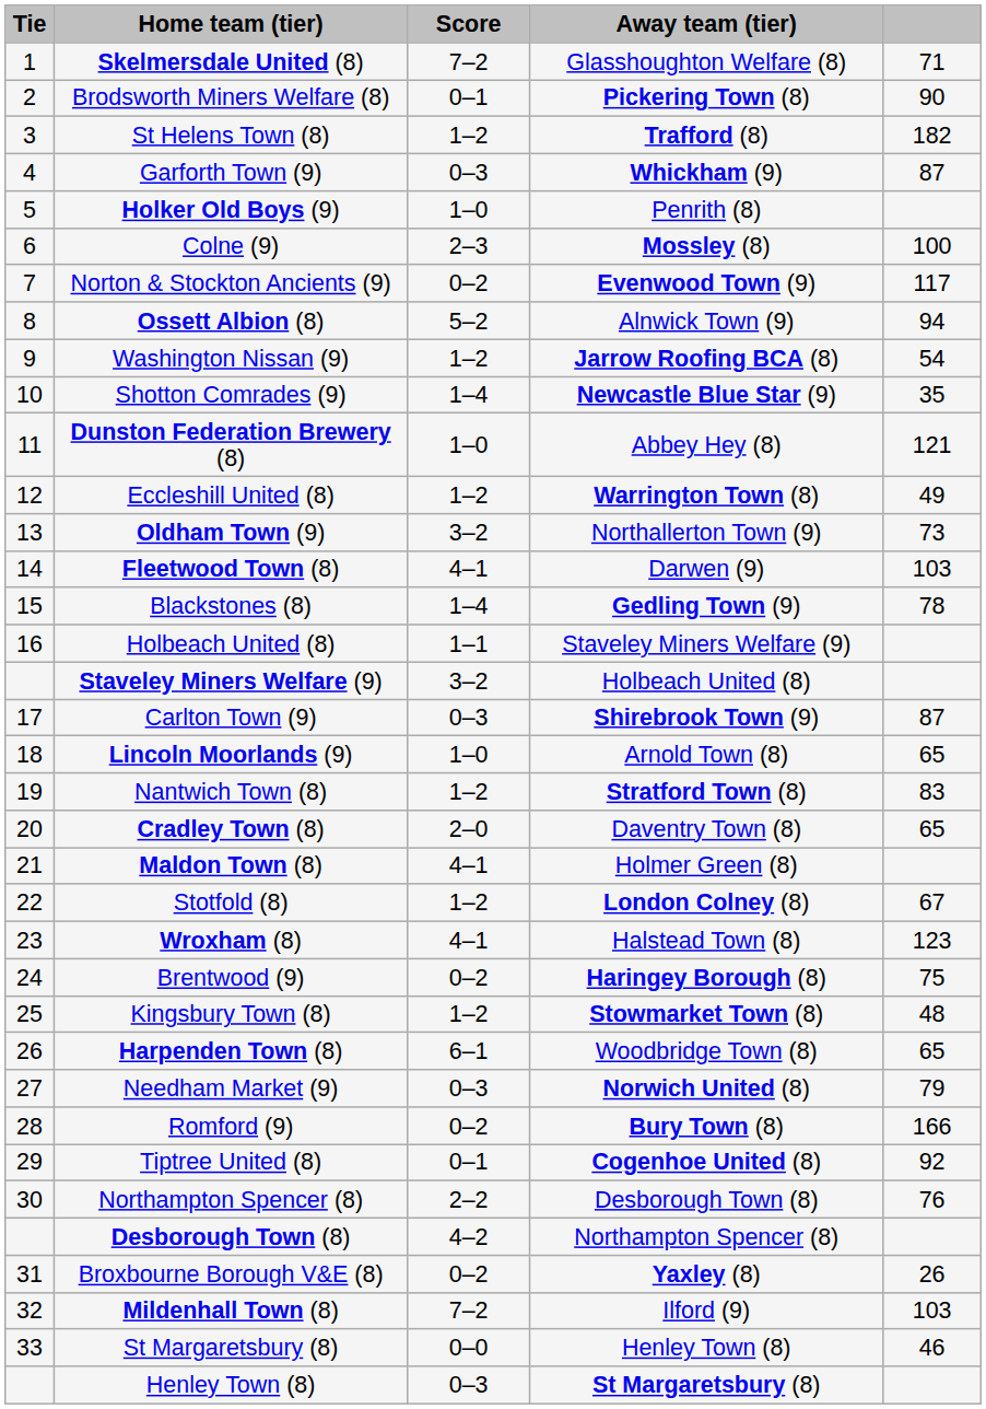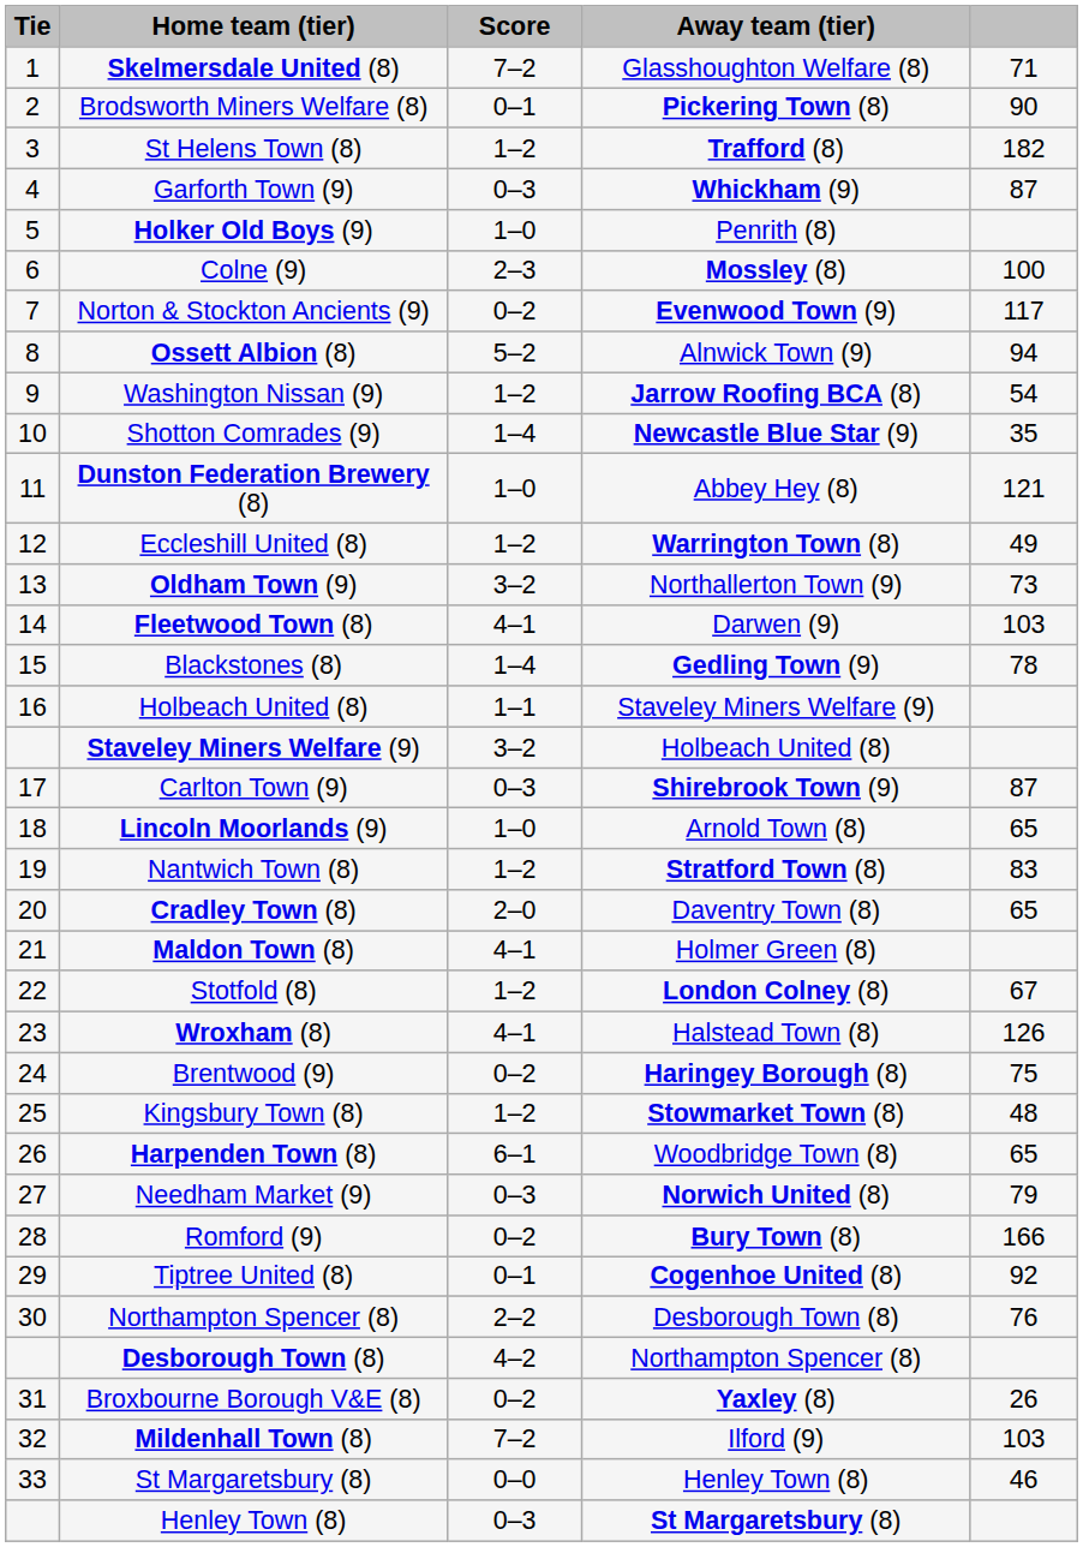 <table class="wikitable" style="width: 600px; background:WhiteSmoke; text-align:center; font-size:90%">
 <tr>
 <td scope="col" style="width:  5.00%; background:silver;"><strong>Tie</strong></td>
 <td scope="col" style="width: 36.25%; background:silver;"><strong>Home team (tier)</strong></td>
 <td scope="col" style="width: 12.50%; background:silver;"><strong>Score</strong></td>
 <td scope="col" style="width: 36.25%; background:silver;"><strong>Away team (tier)</strong></td>
 <td scope="col" style="width: 10.00%; background:silver;"><strong></strong></td>
 </tr>
 <tr>
 <td>1</td>
 <td><strong><a href='#'>Skelmersdale United</a></strong> (8)</td>
 <td>7–2</td>
 <td><a href='#'>Glasshoughton Welfare</a> (8)</td>
 <td>71</td>
 </tr>
 <tr>
 <td>2</td>
 <td><a href='#'>Brodsworth Miners Welfare</a> (8)</td>
 <td>0–1</td>
 <td><strong><a href='#'>Pickering Town</a></strong> (8)</td>
 <td>90</td>
 </tr>
 <tr>
 <td>3</td>
 <td><a href='#'>St Helens Town</a> (8)</td>
 <td>1–2</td>
 <td><strong><a href='#'>Trafford</a></strong> (8)</td>
 <td>182</td>
 </tr>
 <tr>
 <td>4</td>
 <td><a href='#'>Garforth Town</a> (9)</td>
 <td>0–3</td>
 <td><strong><a href='#'>Whickham</a></strong> (9)</td>
 <td>87</td>
 </tr>
 <tr>
 <td>5</td>
 <td><strong><a href='#'>Holker Old Boys</a></strong> (9)</td>
 <td>1–0</td>
 <td><a href='#'>Penrith</a> (8)</td>
 <td></td>
 </tr>
 <tr>
 <td>6</td>
 <td><a href='#'>Colne</a> (9)</td>
 <td>2–3</td>
 <td><strong><a href='#'>Mossley</a></strong> (8)</td>
 <td>100</td>
 </tr>
 <tr>
 <td>7</td>
 <td><a href='#'>Norton & Stockton Ancients</a> (9)</td>
 <td>0–2</td>
 <td><strong><a href='#'>Evenwood Town</a></strong> (9)</td>
 <td>117</td>
 </tr>
 <tr>
 <td>8</td>
 <td><strong><a href='#'>Ossett Albion</a></strong> (8)</td>
 <td>5–2</td>
 <td><a href='#'>Alnwick Town</a> (9)</td>
 <td>94</td>
 </tr>
 <tr>
 <td>9</td>
 <td><a href='#'>Washington Nissan</a> (9)</td>
 <td>1–2</td>
 <td><strong><a href='#'>Jarrow Roofing BCA</a></strong> (8)</td>
 <td>54</td>
 </tr>
 <tr>
 <td>10</td>
 <td><a href='#'>Shotton Comrades</a> (9)</td>
 <td>1–4</td>
 <td><strong><a href='#'>Newcastle Blue Star</a></strong> (9)</td>
 <td>35</td>
 </tr>
 <tr>
 <td>11</td>
 <td><strong><a href='#'>Dunston Federation Brewery</a></strong> (8)</td>
 <td>1–0</td>
 <td><a href='#'>Abbey Hey</a> (8)</td>
 <td>121</td>
 </tr>
 <tr>
 <td>12</td>
 <td><a href='#'>Eccleshill United</a> (8)</td>
 <td>1–2</td>
 <td><strong><a href='#'>Warrington Town</a></strong> (8)</td>
 <td>49</td>
 </tr>
 <tr>
 <td>13</td>
 <td><strong><a href='#'>Oldham Town</a></strong> (9)</td>
 <td>3–2</td>
 <td><a href='#'>Northallerton Town</a> (9)</td>
 <td>73</td>
 </tr>
 <tr>
 <td>14</td>
 <td><strong><a href='#'>Fleetwood Town</a></strong> (8)</td>
 <td>4–1</td>
 <td><a href='#'>Darwen</a> (9)</td>
 <td>103</td>
 </tr>
 <tr>
 <td>15</td>
 <td><a href='#'>Blackstones</a> (8)</td>
 <td>1–4</td>
 <td><strong><a href='#'>Gedling Town</a></strong> (9)</td>
 <td>78</td>
 </tr>
 <tr>
 <td>16</td>
 <td><a href='#'>Holbeach United</a> (8)</td>
 <td>1–1</td>
 <td><a href='#'>Staveley Miners Welfare</a> (9)</td>
 <td></td>
 </tr>
 <tr>
 <td><em></em></td>
 <td><strong><a href='#'>Staveley Miners Welfare</a></strong> (9)</td>
 <td>3–2</td>
 <td><a href='#'>Holbeach United</a> (8)</td>
 </tr>
 <tr>
 <td>17</td>
 <td><a href='#'>Carlton Town</a> (9)</td>
 <td>0–3</td>
 <td><strong><a href='#'>Shirebrook Town</a></strong> (9)</td>
 <td>87</td>
 </tr>
 <tr>
 <td>18</td>
 <td><strong><a href='#'>Lincoln Moorlands</a></strong> (9)</td>
 <td>1–0</td>
 <td><a href='#'>Arnold Town</a> (8)</td>
 <td>65</td>
 </tr>
 <tr>
 <td>19</td>
 <td><a href='#'>Nantwich Town</a> (8)</td>
 <td>1–2</td>
 <td><strong><a href='#'>Stratford Town</a></strong> (8)</td>
 <td>83</td>
 </tr>
 <tr>
 <td>20</td>
 <td><strong><a href='#'>Cradley Town</a></strong> (8)</td>
 <td>2–0</td>
 <td><a href='#'>Daventry Town</a> (8)</td>
 <td>65</td>
 </tr>
 <tr>
 <td>21</td>
 <td><strong><a href='#'>Maldon Town</a></strong> (8)</td>
 <td>4–1</td>
 <td><a href='#'>Holmer Green</a> (8)</td>
 <td></td>
 </tr>
 <tr>
 <td>22</td>
 <td><a href='#'>Stotfold</a> (8)</td>
 <td>1–2</td>
 <td><strong><a href='#'>London Colney</a></strong> (8)</td>
 <td>67</td>
 </tr>
 <tr>
 <td>23</td>
 <td><strong><a href='#'>Wroxham</a></strong> (8)</td>
 <td>4–1</td>
 <td><a href='#'>Halstead Town</a> (8)</td>
-<td>123</td>
+<td>126</td>
 </tr>
 <tr>
 <td>24</td>
 <td><a href='#'>Brentwood</a> (9)</td>
 <td>0–2</td>
 <td><strong><a href='#'>Haringey Borough</a></strong> (8)</td>
 <td>75</td>
 </tr>
 <tr>
 <td>25</td>
 <td><a href='#'>Kingsbury Town</a> (8)</td>
 <td>1–2</td>
 <td><strong><a href='#'>Stowmarket Town</a></strong> (8)</td>
 <td>48</td>
 </tr>
 <tr>
 <td>26</td>
 <td><strong><a href='#'>Harpenden Town</a></strong> (8)</td>
 <td>6–1</td>
 <td><a href='#'>Woodbridge Town</a> (8)</td>
 <td>65</td>
 </tr>
 <tr>
 <td>27</td>
 <td><a href='#'>Needham Market</a> (9)</td>
 <td>0–3</td>
 <td><strong><a href='#'>Norwich United</a></strong> (8)</td>
 <td>79</td>
 </tr>
 <tr>
 <td>28</td>
 <td><a href='#'>Romford</a> (9)</td>
 <td>0–2</td>
 <td><strong><a href='#'>Bury Town</a></strong> (8)</td>
 <td>166</td>
 </tr>
 <tr>
 <td>29</td>
 <td><a href='#'>Tiptree United</a> (8)</td>
 <td>0–1</td>
 <td><strong><a href='#'>Cogenhoe United</a></strong> (8)</td>
 <td>92</td>
 </tr>
 <tr>
 <td>30</td>
 <td><a href='#'>Northampton Spencer</a> (8)</td>
 <td>2–2</td>
 <td><a href='#'>Desborough Town</a> (8)</td>
 <td>76</td>
 </tr>
 <tr>
 <td><em></em></td>
 <td><strong><a href='#'>Desborough Town</a></strong> (8)</td>
 <td>4–2</td>
 <td><a href='#'>Northampton Spencer</a> (8)</td>
 </tr>
 <tr>
 <td>31</td>
 <td><a href='#'>Broxbourne Borough V&E</a> (8)</td>
 <td>0–2</td>
 <td><strong><a href='#'>Yaxley</a></strong> (8)</td>
 <td>26</td>
 </tr>
 <tr>
 <td>32</td>
 <td><strong><a href='#'>Mildenhall Town</a></strong> (8)</td>
 <td>7–2</td>
 <td><a href='#'>Ilford</a> (9)</td>
 <td>103</td>
 </tr>
 <tr>
 <td>33</td>
 <td><a href='#'>St Margaretsbury</a> (8)</td>
 <td>0–0</td>
 <td><a href='#'>Henley Town</a> (8)</td>
 <td>46</td>
 </tr>
 <tr>
 <td><em></em></td>
 <td><a href='#'>Henley Town</a> (8)</td>
 <td>0–3</td>
 <td><strong><a href='#'>St Margaretsbury</a></strong> (8)</td>
 </tr>
 </table>
